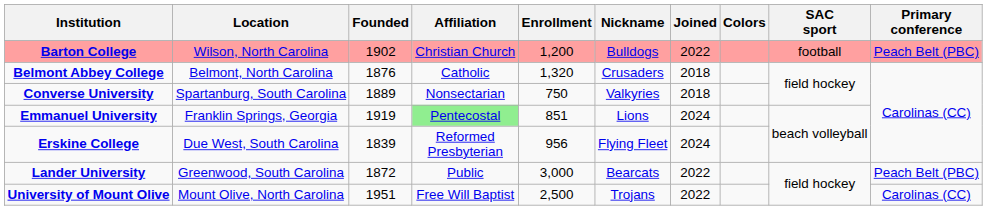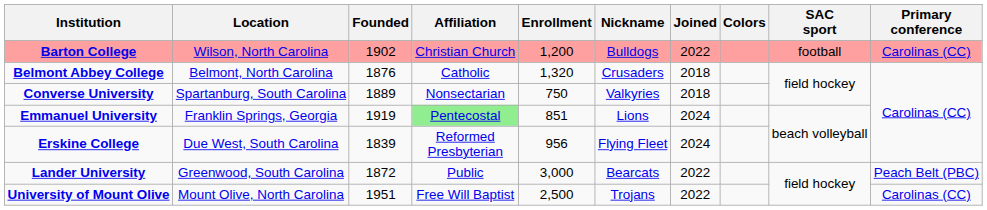 <table class="wikitable sortable" style="text-align:center">
 <tr>
 <th>Institution</th>
 <th>Location</th>
 <th>Founded</th>
 <th>Affiliation</th>
 <th>Enrollment</th>
 <th>Nickname</th>
 <th>Joined</th>
 <th class="unsortable">Colors</th>
 <th>SAC<br>sport</th>
 <th>Primary<br>conference</th>
 </tr>
 <tr bgcolor=#ffa0a0>
 <td><strong><a href='#'>Barton College</a></strong></td>
 <td><a href='#'>Wilson, North Carolina</a></td>
 <td>1902</td>
 <td><a href='#'>Christian Church</a></td>
 <td>1,200</td>
 <td><a href='#'>Bulldogs</a></td>
 <td>2022</td>
 <td> </td>
 <td>football</td>
-<td><a href='#'>Peach Belt (PBC)</a></td>
+<td><a href='#'>Carolinas (CC)</a></td>
 </tr>
 <tr>
 <td><strong><a href='#'>Belmont Abbey College</a></strong></td>
 <td><a href='#'>Belmont, North Carolina</a></td>
 <td>1876</td>
 <td><a href='#'>Catholic</a></td>
 <td>1,320</td>
 <td><a href='#'>Crusaders</a></td>
 <td>2018</td>
 <td> </td>
 <td rowspan="2">field hockey</td>
 <td rowspan=4><a href='#'>Carolinas (CC)</a></td>
 </tr>
 <tr>
 <td><strong><a href='#'>Converse University</a></strong></td>
 <td><a href='#'>Spartanburg, South Carolina</a></td>
 <td>1889</td>
 <td><a href='#'>Nonsectarian</a></td>
 <td>750</td>
 <td><a href='#'>Valkyries</a></td>
 <td>2018</td>
 <td> </td>
 </tr>
 <tr>
 <td><strong><a href='#'>Emmanuel University</a></strong></td>
 <td><a href='#'>Franklin Springs, Georgia</a></td>
 <td>1919</td>
 <td style="background: lightgreen;"><a href='#'>Pentecostal</a></td>
 <td>851</td>
 <td><a href='#'>Lions</a></td>
 <td>2024</td>
 <td> </td>
 <td rowspan="2">beach volleyball</td>
 </tr>
 <tr>
 <td><strong><a href='#'>Erskine College</a></strong></td>
 <td><a href='#'>Due West, South Carolina</a></td>
 <td>1839</td>
 <td><a href='#'>Reformed<br>Presbyterian</a></td>
 <td>956</td>
 <td><a href='#'>Flying Fleet</a></td>
 <td>2024</td>
 <td> </td>
 </tr>
 <tr>
 <td><strong><a href='#'>Lander University</a></strong></td>
 <td><a href='#'>Greenwood, South Carolina</a></td>
 <td>1872</td>
 <td><a href='#'>Public</a></td>
 <td>3,000</td>
 <td><a href='#'>Bearcats</a></td>
 <td>2022</td>
 <td></td>
 <td rowspan="2">field hockey</td>
 <td><a href='#'>Peach Belt (PBC)</a></td>
 </tr>
 <tr>
 <td><strong><a href='#'>University of Mount Olive</a></strong></td>
 <td><a href='#'>Mount Olive, North Carolina</a></td>
 <td>1951</td>
 <td><a href='#'>Free Will Baptist</a></td>
 <td>2,500</td>
 <td><a href='#'>Trojans</a></td>
 <td>2022</td>
 <td> </td>
 <td><a href='#'>Carolinas (CC)</a></td>
 </tr>
 </table>
